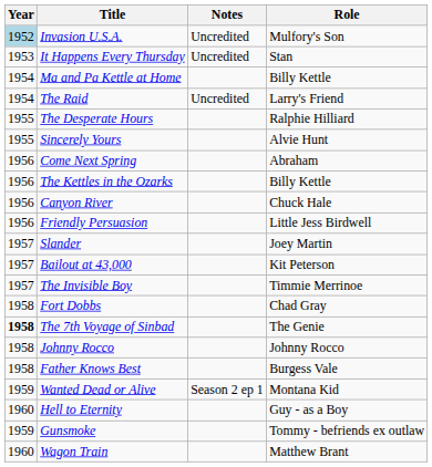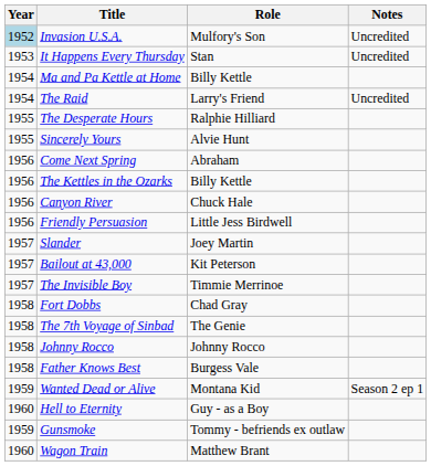 <table class="wikitable">
 <tr>
 <th>Year</th>
 <th>Title</th>
+<th>Role</th>
 <th>Notes</th>
-<th>Role</th>
 </tr>
 <tr>
 <td style="background: lightblue;">1952</td>
 <td><em><a href='#'>Invasion U.S.A.</a></em></td>
+<td>Mulfory's Son</td>
 <td>Uncredited</td>
-<td>Mulfory's Son</td>
 </tr>
 <tr>
 <td>1953</td>
 <td><em><a href='#'>It Happens Every Thursday</a></em></td>
+<td>Stan</td>
 <td>Uncredited</td>
-<td>Stan</td>
 </tr>
 <tr>
 <td>1954</td>
 <td><em><a href='#'>Ma and Pa Kettle at Home</a></em></td>
+<td>Billy Kettle</td>
 <td></td>
-<td>Billy Kettle</td>
 </tr>
 <tr>
 <td>1954</td>
 <td><em><a href='#'>The Raid</a></em></td>
+<td>Larry's Friend</td>
 <td>Uncredited</td>
-<td>Larry's Friend</td>
 </tr>
 <tr>
 <td>1955</td>
 <td><em><a href='#'>The Desperate Hours</a></em></td>
+<td>Ralphie Hilliard</td>
 <td></td>
-<td>Ralphie Hilliard</td>
 </tr>
 <tr>
 <td>1955</td>
 <td><em><a href='#'>Sincerely Yours</a></em></td>
+<td>Alvie Hunt</td>
 <td></td>
-<td>Alvie Hunt</td>
 </tr>
 <tr>
 <td>1956</td>
 <td><em><a href='#'>Come Next Spring</a></em></td>
+<td>Abraham</td>
 <td></td>
-<td>Abraham</td>
 </tr>
 <tr>
 <td>1956</td>
 <td><em><a href='#'>The Kettles in the Ozarks</a></em></td>
+<td>Billy Kettle</td>
 <td></td>
-<td>Billy Kettle</td>
 </tr>
 <tr>
 <td>1956</td>
 <td><em><a href='#'>Canyon River</a></em></td>
+<td>Chuck Hale</td>
 <td></td>
-<td>Chuck Hale</td>
 </tr>
 <tr>
 <td>1956</td>
 <td><em><a href='#'>Friendly Persuasion</a></em></td>
+<td>Little Jess Birdwell</td>
 <td></td>
-<td>Little Jess Birdwell</td>
 </tr>
 <tr>
 <td>1957</td>
 <td><em><a href='#'>Slander</a></em></td>
+<td>Joey Martin</td>
 <td></td>
-<td>Joey Martin</td>
 </tr>
 <tr>
 <td>1957</td>
 <td><em><a href='#'>Bailout at 43,000</a></em></td>
+<td>Kit Peterson</td>
 <td></td>
-<td>Kit Peterson</td>
 </tr>
 <tr>
 <td>1957</td>
 <td><em><a href='#'>The Invisible Boy</a></em></td>
+<td>Timmie Merrinoe</td>
 <td></td>
-<td>Timmie Merrinoe</td>
 </tr>
 <tr>
 <td>1958</td>
 <td><em><a href='#'>Fort Dobbs</a></em></td>
+<td>Chad Gray</td>
 <td></td>
-<td>Chad Gray</td>
 </tr>
 <tr>
-<td><strong>1958</strong></td>
+<td>1958</td>
 <td><em><a href='#'>The 7th Voyage of Sinbad</a></em></td>
+<td>The Genie</td>
 <td></td>
-<td>The Genie</td>
 </tr>
 <tr>
 <td>1958</td>
 <td><em><a href='#'>Johnny Rocco</a></em></td>
+<td>Johnny Rocco</td>
 <td></td>
-<td>Johnny Rocco</td>
 </tr>
 <tr>
 <td>1958</td>
 <td><em><a href='#'>Father Knows Best</a></em></td>
+<td>Burgess Vale</td>
 <td></td>
-<td>Burgess Vale</td>
 </tr>
 <tr>
 <td>1959</td>
 <td><em><a href='#'>Wanted Dead or Alive</a></em></td>
+<td>Montana Kid</td>
 <td>Season 2 ep 1</td>
-<td>Montana Kid</td>
 </tr>
 <tr>
 <td>1960</td>
 <td><em><a href='#'>Hell to Eternity</a></em></td>
+<td>Guy - as a Boy</td>
 <td></td>
-<td>Guy - as a Boy</td>
 </tr>
 <tr>
 <td>1959</td>
 <td><em><a href='#'>Gunsmoke</a></em></td>
+<td>Tommy - befriends ex outlaw</td>
 <td></td>
-<td>Tommy - befriends ex outlaw</td>
 </tr>
 <tr>
 <td>1960</td>
 <td><em><a href='#'>Wagon Train</a></em></td>
+<td>Matthew Brant</td>
 <td></td>
-<td>Matthew Brant</td>
 </tr>
 </table>
